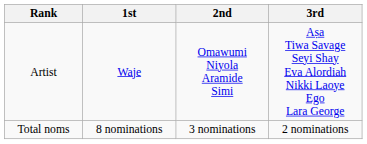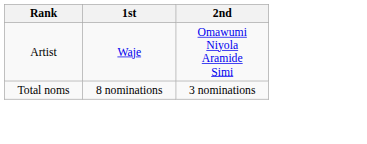 <table class="wikitable">
 <tr>
 <th style="width:100px;">Rank</th>
 <th style="width:120px;">1st</th>
 <th style="width:120px;">2nd</th>
-<th style="width:120px;">3rd</th>
 </tr>
 <tr align=center>
 <td>Artist</td>
 <td><a href='#'>Waje</a></td>
 <td><a href='#'>Omawumi</a><br><a href='#'>Niyola</a><br><a href='#'>Aramide</a><br><a href='#'>Simi</a></td>
-<td><a href='#'>Aṣa</a><br><a href='#'>Tiwa Savage</a><br><a href='#'>Seyi Shay</a><br><a href='#'>Eva Alordiah</a><br><a href='#'>Nikki Laoye</a><br><a href='#'>Ego</a><br><a href='#'>Lara George</a></td>
 </tr>
 <tr align=center>
 <td>Total noms</td>
 <td>8 nominations</td>
 <td>3 nominations</td>
-<td>2 nominations</td>
 </tr>
 </table>
